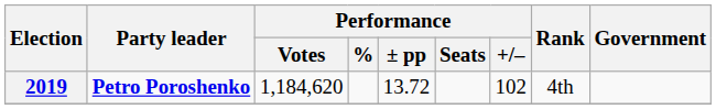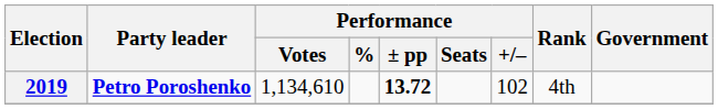 <table class=wikitable style=text-align:center>
 <tr>
 <th rowspan="2"><strong>Election</strong></th>
 <th rowspan="2">Party leader</th>
 <th colspan="5" scope="col">Performance</th>
 <th rowspan="2">Rank</th>
 <th rowspan="2">Government</th>
 </tr>
 <tr>
 <th><strong>Votes</strong></th>
 <th><strong>%</strong></th>
 <th><strong>± pp</strong></th>
 <th><strong>Seats</strong></th>
 <th><strong>+/–</strong></th>
 </tr>
 <tr>
 <th><a href='#'>2019</a></th>
 <td><strong><a href='#'>Petro Poroshenko</a></strong></td>
-<td>1,184,620</td>
+<td>1,134,610</td>
 <td></td>
-<td> 13.72</td>
+<td><strong> 13.72</strong></td>
 <td></td>
 <td> 102</td>
 <td> 4th</td>
 <td></td>
 </tr>
 <tr>
 </tr>
 </table>
